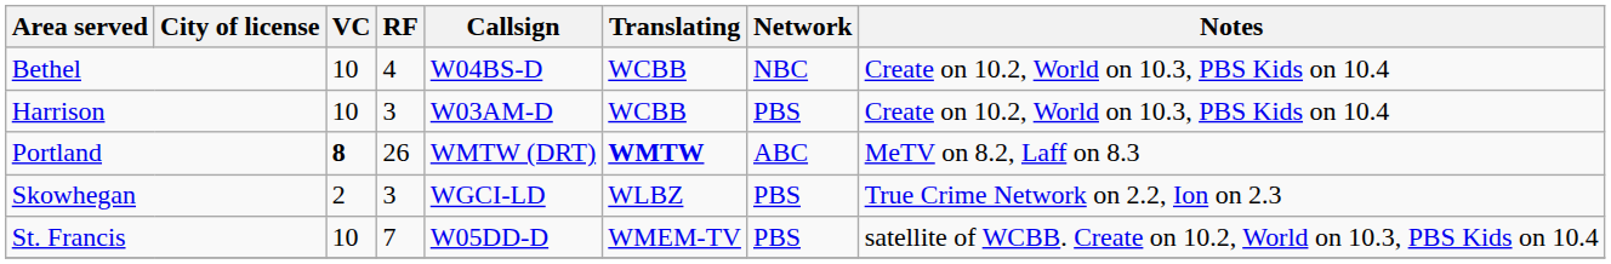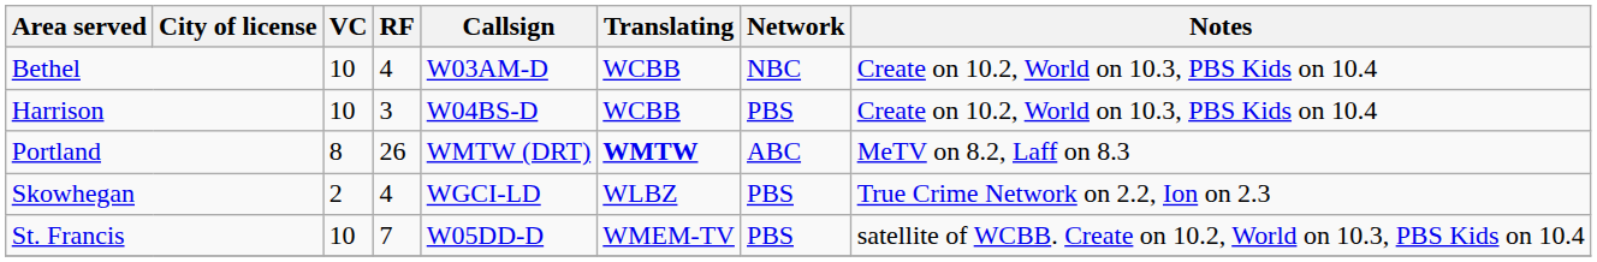 <table class="sortable wikitable" style="margin: 1em 1em 1em 0; background: #f9f9f9;">
 <tr>
 <th>Area served</th>
 <th>City of license</th>
 <th>VC</th>
 <th>RF</th>
 <th>Callsign</th>
 <th>Translating</th>
 <th>Network</th>
 <th class="unsortable">Notes</th>
 </tr>
 <tr style="vertical-align: top; text-align: left;">
 <td colspan="2"><a href='#'>Bethel</a></td>
 <td>10</td>
 <td>4</td>
-<td><a href='#'>W04BS-D</a></td>
+<td><a href='#'>W03AM-D</a></td>
 <td><a href='#'>WCBB</a></td>
 <td><a href='#'>NBC</a></td>
 <td><a href='#'>Create</a> on 10.2, <a href='#'>World</a> on 10.3, <a href='#'>PBS Kids</a> on 10.4</td>
 </tr>
 <tr style="vertical-align: top; text-align: left;">
 <td colspan="2"><a href='#'>Harrison</a></td>
 <td>10</td>
 <td>3</td>
-<td><a href='#'>W03AM-D</a></td>
+<td><a href='#'>W04BS-D</a></td>
 <td><a href='#'>WCBB</a></td>
 <td><a href='#'>PBS</a></td>
 <td><a href='#'>Create</a> on 10.2, <a href='#'>World</a> on 10.3, <a href='#'>PBS Kids</a> on 10.4</td>
 </tr>
 <tr style="vertical-align: top; text-align: left;">
 <td colspan="2"><a href='#'>Portland</a></td>
-<td><strong>8</strong></td>
+<td>8</td>
 <td>26</td>
 <td><a href='#'>WMTW (DRT)</a></td>
 <td><strong><a href='#'>WMTW</a></strong></td>
 <td><a href='#'>ABC</a></td>
 <td><a href='#'>MeTV</a> on 8.2, <a href='#'>Laff</a> on 8.3</td>
 </tr>
 <tr style="vertical-align: top; text-align: left;">
 <td colspan="2"><a href='#'>Skowhegan</a></td>
 <td>2</td>
-<td>3</td>
+<td>4</td>
 <td><a href='#'>WGCI-LD</a></td>
 <td><a href='#'>WLBZ</a></td>
 <td><a href='#'>PBS</a></td>
 <td><a href='#'>True Crime Network</a> on 2.2, <a href='#'>Ion</a> on 2.3</td>
 </tr>
 <tr style="vertical-align: top; text-align: left;">
 <td colspan="2"><a href='#'>St. Francis</a></td>
 <td>10</td>
 <td>7</td>
 <td><a href='#'>W05DD-D</a></td>
 <td><a href='#'>WMEM-TV</a></td>
 <td><a href='#'>PBS</a></td>
 <td>satellite of <a href='#'>WCBB</a>. <a href='#'>Create</a> on 10.2, <a href='#'>World</a> on 10.3, <a href='#'>PBS Kids</a> on 10.4</td>
 </tr>
 <tr>
 </tr>
 </table>
